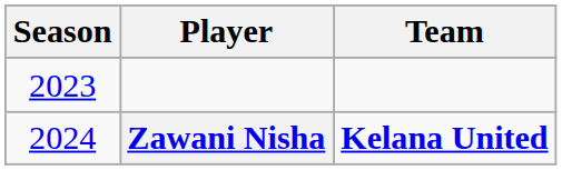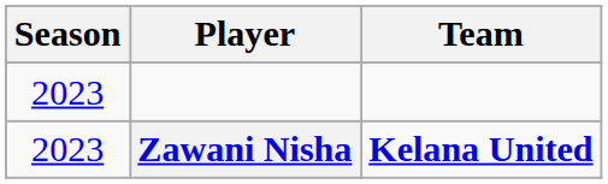 <table class="wikitable plainrowheaders">
 <tr>
 <th>Season</th>
 <th>Player</th>
 <th>Team</th>
 </tr>
 <tr>
 <td align=center><a href='#'>2023</a></td>
 <td></td>
 <td></td>
 </tr>
 <tr>
-<td align=center><a href='#'>2024</a></td>
+<td align=center><a href='#'>2023</a></td>
 <th scope="row"> <a href='#'>Zawani Nisha</a></th>
 <td><strong><a href='#'>Kelana United</a></strong></td>
 </tr>
 </table>
